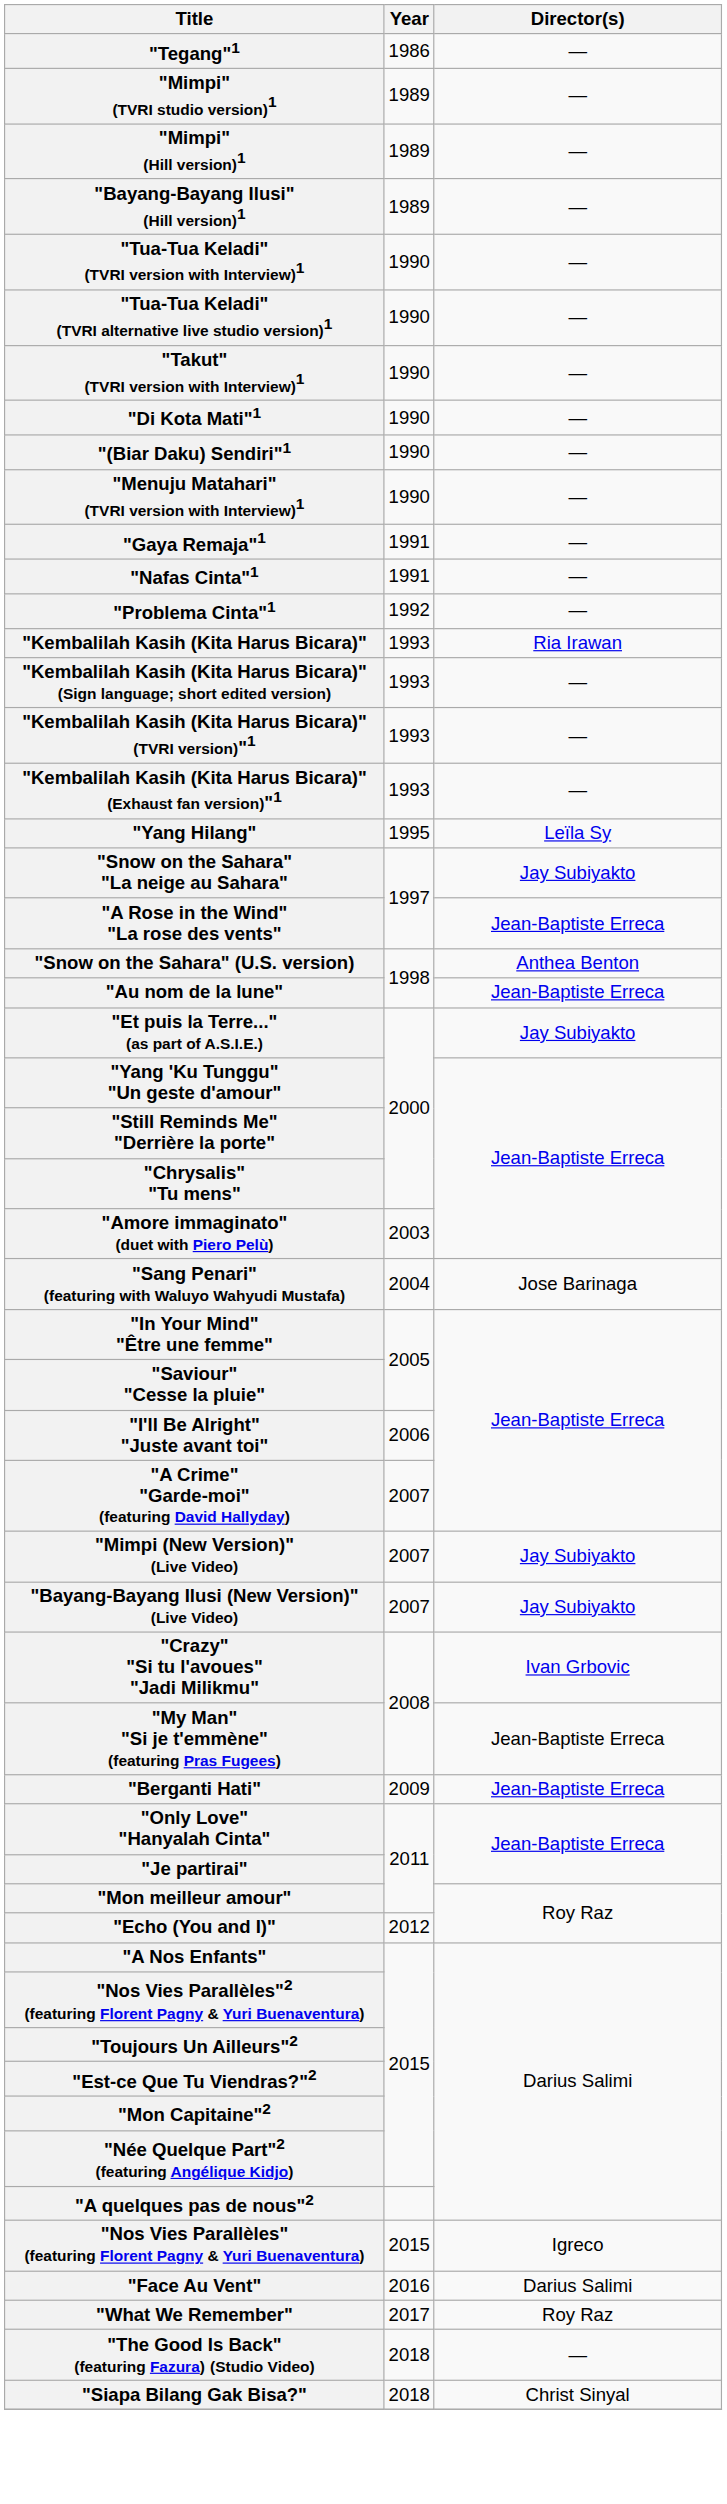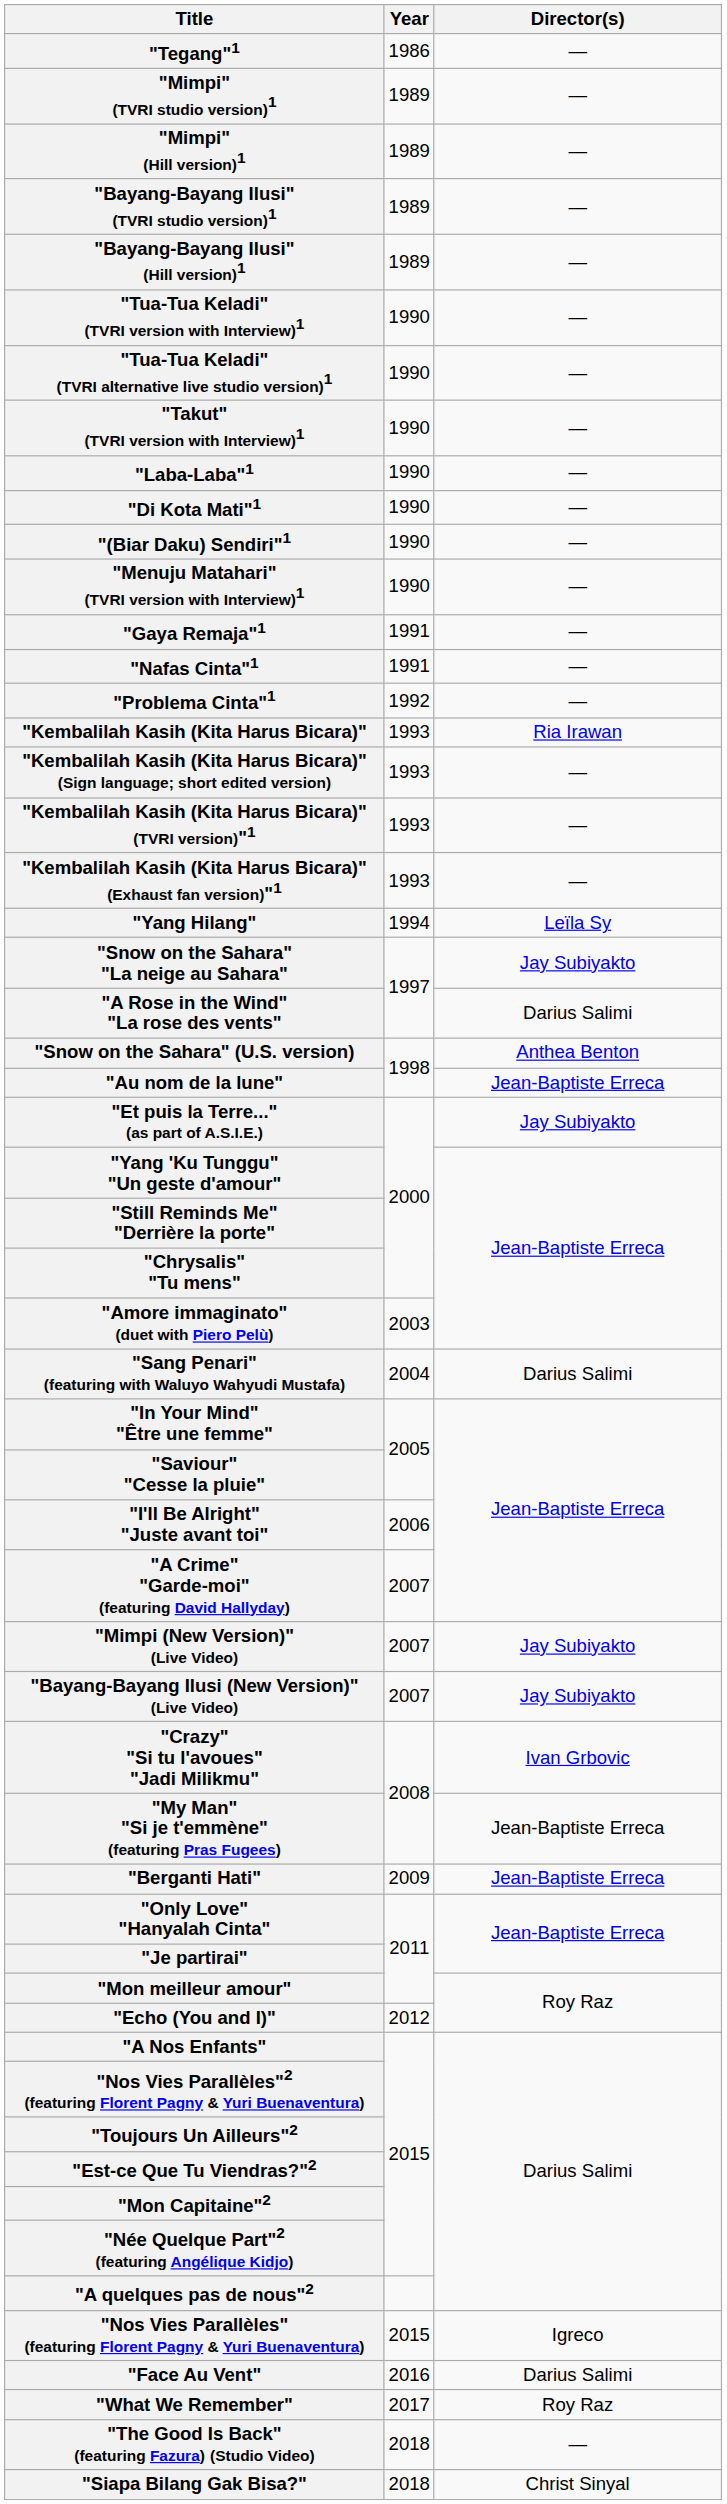 <table class="wikitable plainrowheaders" style="text-align:center;">
 <tr>
 <th scope="col" style="width:20em;">Title</th>
 <th scope="col">Year</th>
 <th scope="col" style="width:15em;">Director(s)</th>
 </tr>
 <tr>
 <th scope="row">"Tegang"<sup>1</sup></th>
 <td>1986</td>
 <td>—</td>
 </tr>
 <tr>
 <th scope="row">"Mimpi" <br><small>(TVRI studio version)</small><sup>1</sup></th>
 <td>1989</td>
 <td>—</td>
 </tr>
 <tr>
 <th scope="row">"Mimpi" <br><small>(Hill version)</small><sup>1</sup></th>
 <td>1989</td>
 <td>—</td>
 </tr>
 <tr>
+<th scope="row">"Bayang-Bayang Ilusi" <br><small>(TVRI studio version)</small><sup>1</sup></th>
+<td>1989</td>
+<td>—</td>
+</tr>
+<tr>
 <th scope="row">"Bayang-Bayang Ilusi" <br><small>(Hill version)</small><sup>1</sup></th>
 <td>1989</td>
 <td>—</td>
 </tr>
 <tr>
 <th scope="row">"Tua-Tua Keladi" <br><small>(TVRI version with Interview)</small><sup>1</sup></th>
 <td>1990</td>
 <td>—</td>
 </tr>
 <tr>
 <th scope="row">"Tua-Tua Keladi" <br><small>(TVRI alternative live studio version)</small><sup>1</sup></th>
 <td>1990</td>
 <td>—</td>
 </tr>
 <tr>
 <th scope="row">"Takut" <br><small>(TVRI version with Interview)</small><sup>1</sup></th>
+<td>1990</td>
+<td>—</td>
+</tr>
+<tr>
+<th scope="row">"Laba-Laba"<sup>1</sup></th>
 <td>1990</td>
 <td>—</td>
 </tr>
 <tr>
 <th scope="row">"Di Kota Mati"<sup>1</sup></th>
 <td>1990</td>
 <td>—</td>
 </tr>
 <tr>
 <th scope="row">"(Biar Daku) Sendiri"<sup>1</sup></th>
 <td>1990</td>
 <td>—</td>
 </tr>
 <tr>
 <th scope="row">"Menuju Matahari" <br><small>(TVRI version with Interview)</small><sup>1</sup></th>
 <td>1990</td>
 <td>—</td>
 </tr>
 <tr>
 <th scope="row">"Gaya Remaja"<sup>1</sup></th>
 <td>1991</td>
 <td>—</td>
 </tr>
 <tr>
 <th scope="row">"Nafas Cinta"<sup>1</sup></th>
 <td>1991</td>
 <td>—</td>
 </tr>
 <tr>
 <th scope="row">"Problema Cinta"<sup>1</sup></th>
 <td>1992</td>
 <td>—</td>
 </tr>
 <tr>
 <th scope="row">"Kembalilah Kasih (Kita Harus Bicara)"</th>
 <td>1993</td>
 <td><a href='#'>Ria Irawan</a></td>
 </tr>
 <tr>
 <th scope="row">"Kembalilah Kasih (Kita Harus Bicara)" <br><small>(Sign language; short edited version)</small></th>
 <td>1993</td>
 <td>—</td>
 </tr>
 <tr>
 <th scope="row">"Kembalilah Kasih (Kita Harus Bicara)" <br><small>(TVRI version)</small>"<sup>1</sup></th>
 <td>1993</td>
 <td>—</td>
 </tr>
 <tr>
 <th scope="row">"Kembalilah Kasih (Kita Harus Bicara)" <br><small>(Exhaust fan version)</small>"<sup>1</sup></th>
 <td>1993</td>
 <td>—</td>
 </tr>
 <tr>
 <th scope="row">"Yang Hilang"</th>
-<td>1995</td>
+<td>1994</td>
 <td><a href='#'>Leïla Sy</a></td>
 </tr>
 <tr>
 <th scope="row">"Snow on the Sahara"<br>"La neige au Sahara"</th>
 <td rowspan="2">1997</td>
 <td><a href='#'>Jay Subiyakto</a></td>
 </tr>
 <tr>
 <th scope="row">"A Rose in the Wind"<br>"La rose des vents"</th>
-<td><a href='#'>Jean-Baptiste Erreca</a></td>
+<td>Darius Salimi</td>
 </tr>
 <tr>
 <th scope="row">"Snow on the Sahara" (U.S. version)</th>
 <td rowspan="2">1998</td>
 <td><a href='#'>Anthea Benton</a></td>
 </tr>
 <tr>
 <th scope="row">"Au nom de la lune"</th>
 <td><a href='#'>Jean-Baptiste Erreca</a></td>
 </tr>
 <tr>
 <th scope="row">"Et puis la Terre..."<br><small>(as part of A.S.I.E.)</small></th>
 <td rowspan="4">2000</td>
 <td><a href='#'>Jay Subiyakto</a></td>
 </tr>
 <tr>
 <th scope="row">"Yang 'Ku Tunggu"<br>"Un geste d'amour"</th>
 <td rowspan="4"><a href='#'>Jean-Baptiste Erreca</a></td>
 </tr>
 <tr>
 <th scope="row">"Still Reminds Me"<br>"Derrière la porte"</th>
 </tr>
 <tr>
 <th scope="row">"Chrysalis"<br>"Tu mens"</th>
 </tr>
 <tr>
 <th scope="row">"Amore immaginato"<br><small>(duet with <a href='#'>Piero Pelù</a>)</small></th>
 <td>2003</td>
 </tr>
 <tr>
 <th scope="row">"Sang Penari"<br><small>(featuring with Waluyo Wahyudi Mustafa)</small></th>
 <td>2004</td>
-<td>Jose Barinaga</td>
+<td>Darius Salimi</td>
 </tr>
 <tr>
 <th scope="row">"In Your Mind"<br>"Être une femme"</th>
 <td rowspan="2">2005</td>
 <td rowspan="4"><a href='#'>Jean-Baptiste Erreca</a></td>
 </tr>
 <tr>
 <th scope="row">"Saviour"<br>"Cesse la pluie"</th>
 </tr>
 <tr>
 <th scope="row">"I'll Be Alright"<br>"Juste avant toi"</th>
 <td>2006</td>
 </tr>
 <tr>
 <th scope="row">"A Crime"<br>"Garde-moi"<br><small>(featuring <a href='#'>David Hallyday</a>)</small></th>
 <td>2007</td>
 </tr>
 <tr>
 <th scope="row">"Mimpi (New Version)"<br><small>(Live Video)</small></th>
 <td>2007</td>
 <td><a href='#'>Jay Subiyakto</a></td>
 </tr>
 <tr>
 <th scope="row">"Bayang-Bayang Ilusi (New Version)"<br><small>(Live Video)</small></th>
 <td>2007</td>
 <td><a href='#'>Jay Subiyakto</a></td>
 </tr>
 <tr>
 <th scope="row">"Crazy"<br>"Si tu l'avoues"<br>"Jadi Milikmu"</th>
 <td rowspan="2">2008</td>
 <td><a href='#'>Ivan Grbovic</a></td>
 </tr>
 <tr>
 <th scope="row">"My Man"<br>"Si je t'emmène"<br><small>(featuring <a href='#'>Pras Fugees</a>)</small></th>
 <td>Jean-Baptiste Erreca</td>
 </tr>
 <tr>
 <th scope="row">"Berganti Hati"</th>
 <td>2009</td>
 <td><a href='#'>Jean-Baptiste Erreca</a></td>
 </tr>
 <tr>
 <th scope="row">"Only Love"<br>"Hanyalah Cinta"</th>
 <td rowspan="3">2011</td>
 <td rowspan="2"><a href='#'>Jean-Baptiste Erreca</a></td>
 </tr>
 <tr>
 <th scope="row">"Je partirai"</th>
 </tr>
 <tr>
 <th scope="row">"Mon meilleur amour"</th>
 <td rowspan="2">Roy Raz</td>
 </tr>
 <tr>
 <th scope="row">"Echo (You and I)"</th>
 <td>2012</td>
 </tr>
 <tr>
 <th scope="row">"A Nos Enfants"</th>
 <td rowspan="6">2015</td>
 <td rowspan="7">Darius Salimi</td>
 </tr>
 <tr>
 <th scope="row">"Nos Vies Parallèles"<sup>2</sup> <br><small>(featuring <a href='#'>Florent Pagny</a> & <a href='#'>Yuri Buenaventura</a>)</small></th>
 </tr>
 <tr>
 <th scope="row">"Toujours Un Ailleurs"<sup>2</sup></th>
 </tr>
 <tr>
 <th scope="row">"Est-ce Que Tu Viendras?"<sup>2</sup></th>
 </tr>
 <tr>
 <th scope="row">"Mon Capitaine"<sup>2</sup></th>
 </tr>
 <tr>
 <th scope="row">"Née Quelque Part"<sup>2</sup> <br><small>(featuring <a href='#'>Angélique Kidjo</a>)</small></th>
 </tr>
 <tr>
 <th scope="row">"A quelques pas de nous"<sup>2</sup></th>
 </tr>
 <tr>
 <th scope="row">"Nos Vies Parallèles"<br><small>(featuring <a href='#'>Florent Pagny</a> & <a href='#'>Yuri Buenaventura</a>)</small></th>
 <td>2015</td>
 <td>Igreco</td>
 </tr>
 <tr>
 <th scope="row">"Face Au Vent"</th>
 <td>2016</td>
 <td>Darius Salimi</td>
 </tr>
 <tr>
 <th scope="row">"What We Remember"</th>
 <td>2017</td>
 <td>Roy Raz</td>
 </tr>
 <tr>
 <th scope="row">"The Good Is Back"<br><small>(featuring <a href='#'>Fazura</a>)</small> <small>(Studio Video)</small></th>
 <td>2018</td>
 <td>—</td>
 </tr>
 <tr>
 <th scope="row">"Siapa Bilang Gak Bisa?"</th>
 <td>2018</td>
 <td>Christ Sinyal</td>
 </tr>
 <tr>
 </tr>
 </table>
